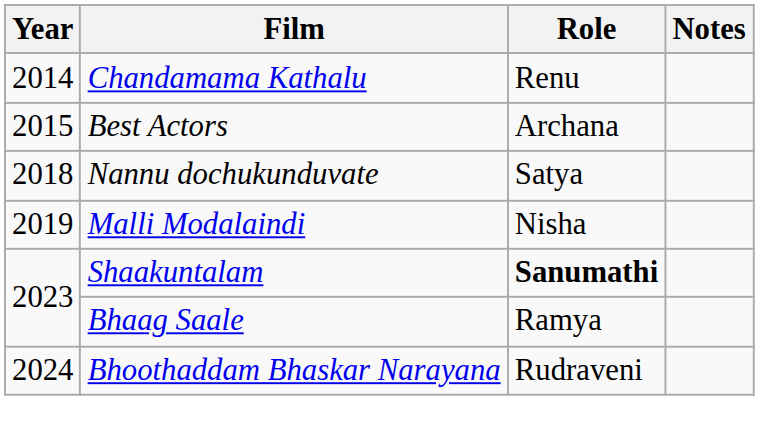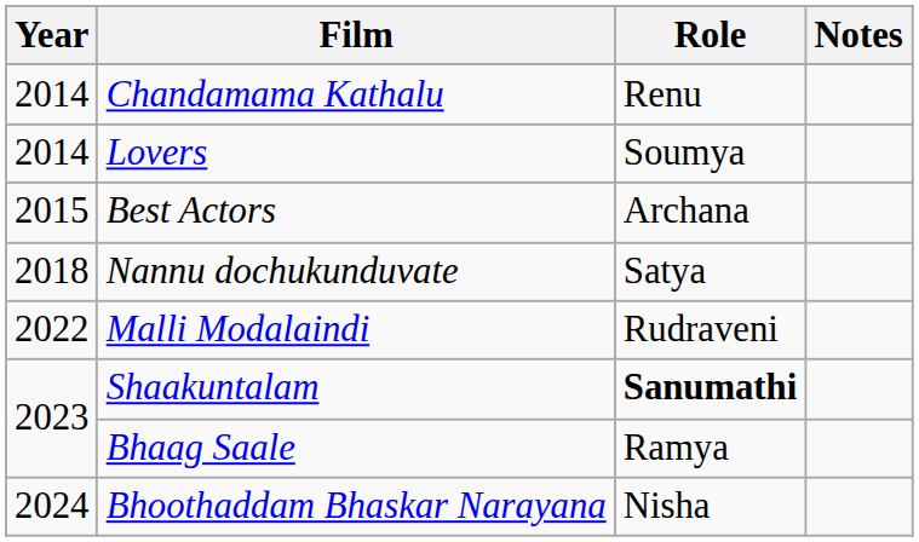 <table class="wikitable sortable">
 <tr>
 <th>Year</th>
 <th>Film</th>
 <th>Role</th>
 <th>Notes</th>
 </tr>
 <tr>
 <td>2014</td>
 <td><em><a href='#'>Chandamama Kathalu</a></em></td>
 <td>Renu</td>
+<td></td>
+</tr>
+<tr>
+<td>2014</td>
+<td><em><a href='#'>Lovers</a> </em></td>
+<td>Soumya</td>
 <td></td>
 </tr>
 <tr>
 <td>2015</td>
 <td><em>Best Actors</em></td>
 <td>Archana</td>
 <td></td>
 </tr>
 <tr>
 <td>2018</td>
 <td><em>Nannu dochukunduvate</em></td>
 <td>Satya</td>
 <td></td>
 </tr>
 <tr>
-<td>2019</td>
+<td>2022</td>
 <td><em><a href='#'>Malli Modalaindi</a></em></td>
-<td>Nisha</td>
+<td>Rudraveni</td>
 <td></td>
 </tr>
 <tr>
 <td rowspan="2">2023</td>
 <td><em><a href='#'>Shaakuntalam</a></em></td>
 <td><strong>Sanumathi</strong></td>
 <td></td>
 </tr>
 <tr>
 <td><em><a href='#'>Bhaag Saale</a></em></td>
 <td>Ramya</td>
 <td></td>
 </tr>
 <tr>
 <td>2024</td>
 <td><em><a href='#'>Bhoothaddam Bhaskar Narayana</a></em></td>
-<td>Rudraveni</td>
+<td>Nisha</td>
 <td></td>
 </tr>
 </table>
